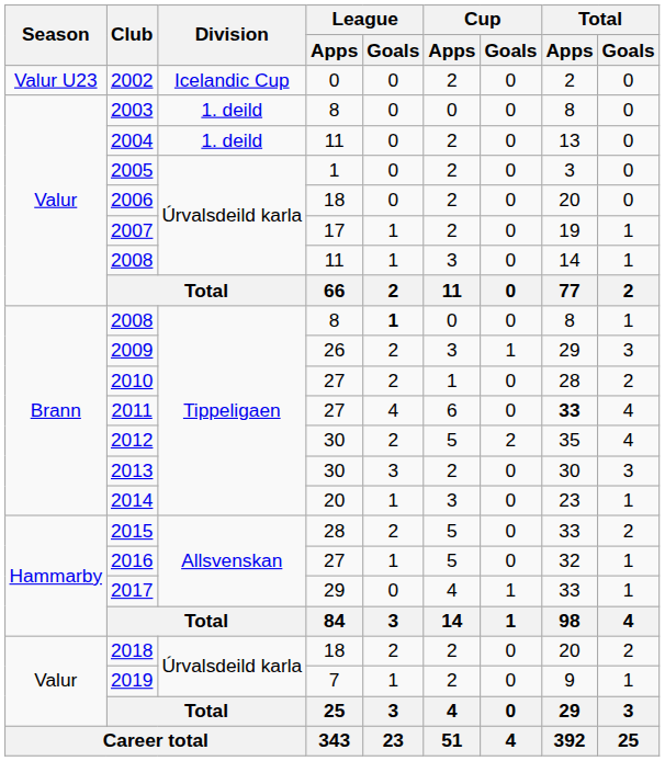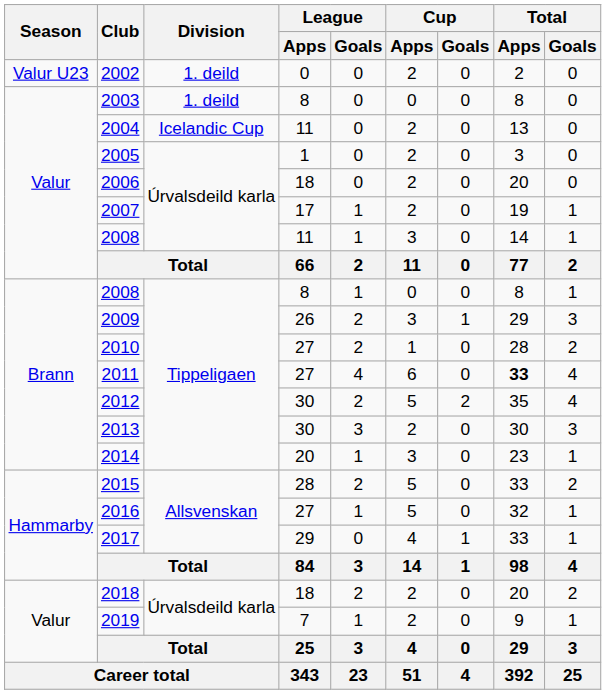 <table class="wikitable" style="text-align:center">
 <tr>
 <th rowspan="2">Season</th>
 <th rowspan="2">Club</th>
 <th rowspan="2">Division</th>
 <th colspan="2">League</th>
 <th colspan="2">Cup</th>
 <th colspan="2">Total</th>
 </tr>
 <tr>
 <th>Apps</th>
 <th>Goals</th>
 <th>Apps</th>
 <th>Goals</th>
 <th>Apps</th>
 <th>Goals</th>
 </tr>
 <tr>
 <td><a href='#'>Valur U23</a></td>
 <td><a href='#'>2002</a></td>
-<td><a href='#'>Icelandic Cup</a></td>
+<td><a href='#'>1. deild</a></td>
 <td>0</td>
 <td>0</td>
 <td>2</td>
 <td>0</td>
 <td>2</td>
 <td>0</td>
 </tr>
 <tr>
 <td rowspan="7"><a href='#'>Valur</a></td>
 <td><a href='#'>2003</a></td>
 <td><a href='#'>1. deild</a></td>
 <td>8</td>
 <td>0</td>
 <td>0</td>
 <td>0</td>
 <td>8</td>
 <td>0</td>
 </tr>
 <tr>
 <td><a href='#'>2004</a></td>
-<td><a href='#'>1. deild</a></td>
+<td><a href='#'>Icelandic Cup</a></td>
 <td>11</td>
 <td>0</td>
 <td>2</td>
 <td>0</td>
 <td>13</td>
 <td>0</td>
 </tr>
 <tr>
 <td><a href='#'>2005</a></td>
 <td rowspan="4">Úrvalsdeild karla</td>
 <td>1</td>
 <td>0</td>
 <td>2</td>
 <td>0</td>
 <td>3</td>
 <td>0</td>
 </tr>
 <tr>
 <td><a href='#'>2006</a></td>
 <td>18</td>
 <td>0</td>
 <td>2</td>
 <td>0</td>
 <td>20</td>
 <td>0</td>
 </tr>
 <tr>
 <td><a href='#'>2007</a></td>
 <td>17</td>
 <td>1</td>
 <td>2</td>
 <td>0</td>
 <td>19</td>
 <td>1</td>
 </tr>
 <tr>
 <td><a href='#'>2008</a></td>
 <td>11</td>
 <td>1</td>
 <td>3</td>
 <td>0</td>
 <td>14</td>
 <td>1</td>
 </tr>
 <tr>
 <th colspan="2">Total</th>
 <th>66</th>
 <th>2</th>
 <th>11</th>
 <th>0</th>
 <th>77</th>
 <th>2</th>
 </tr>
 <tr>
 <td rowspan="7"><a href='#'>Brann</a></td>
 <td><a href='#'>2008</a></td>
 <td rowspan="7"><a href='#'>Tippeligaen</a></td>
 <td>8</td>
-<td><strong>1</strong></td>
+<td>1</td>
 <td>0</td>
 <td>0</td>
 <td>8</td>
 <td>1</td>
 </tr>
 <tr>
 <td><a href='#'>2009</a></td>
 <td>26</td>
 <td>2</td>
 <td>3</td>
 <td>1</td>
 <td>29</td>
 <td>3</td>
 </tr>
 <tr>
 <td><a href='#'>2010</a></td>
 <td>27</td>
 <td>2</td>
 <td>1</td>
 <td>0</td>
 <td>28</td>
 <td>2</td>
 </tr>
 <tr>
 <td><a href='#'>2011</a></td>
 <td>27</td>
 <td>4</td>
 <td>6</td>
 <td>0</td>
 <td><strong>33</strong></td>
 <td>4</td>
 </tr>
 <tr>
 <td><a href='#'>2012</a></td>
 <td>30</td>
 <td>2</td>
 <td>5</td>
 <td>2</td>
 <td>35</td>
 <td>4</td>
 </tr>
 <tr>
 <td><a href='#'>2013</a></td>
 <td>30</td>
 <td>3</td>
 <td>2</td>
 <td>0</td>
 <td>30</td>
 <td>3</td>
 </tr>
 <tr>
 <td><a href='#'>2014</a></td>
 <td>20</td>
 <td>1</td>
 <td>3</td>
 <td>0</td>
 <td>23</td>
 <td>1</td>
 </tr>
 <tr>
 <td rowspan="4"><a href='#'>Hammarby</a></td>
 <td><a href='#'>2015</a></td>
 <td rowspan="3"><a href='#'>Allsvenskan</a></td>
 <td>28</td>
 <td>2</td>
 <td>5</td>
 <td>0</td>
 <td>33</td>
 <td>2</td>
 </tr>
 <tr>
 <td><a href='#'>2016</a></td>
 <td>27</td>
 <td>1</td>
 <td>5</td>
 <td>0</td>
 <td>32</td>
 <td>1</td>
 </tr>
 <tr>
 <td><a href='#'>2017</a></td>
 <td>29</td>
 <td>0</td>
 <td>4</td>
 <td>1</td>
 <td>33</td>
 <td>1</td>
 </tr>
 <tr>
 <th colspan="2">Total</th>
 <th>84</th>
 <th>3</th>
 <th>14</th>
 <th>1</th>
 <th>98</th>
 <th>4</th>
 </tr>
 <tr>
 <td rowspan="3">Valur</td>
 <td><a href='#'>2018</a></td>
 <td rowspan="2">Úrvalsdeild karla</td>
 <td>18</td>
 <td>2</td>
 <td>2</td>
 <td>0</td>
 <td>20</td>
 <td>2</td>
 </tr>
 <tr>
 <td><a href='#'>2019</a></td>
 <td>7</td>
 <td>1</td>
 <td>2</td>
 <td>0</td>
 <td>9</td>
 <td>1</td>
 </tr>
 <tr>
 <th colspan="2">Total</th>
 <th>25</th>
 <th>3</th>
 <th>4</th>
 <th>0</th>
 <th>29</th>
 <th>3</th>
 </tr>
 <tr>
 <th colspan="3">Career total</th>
 <th>343</th>
 <th>23</th>
 <th>51</th>
 <th>4</th>
 <th>392</th>
 <th>25</th>
 </tr>
 </table>
